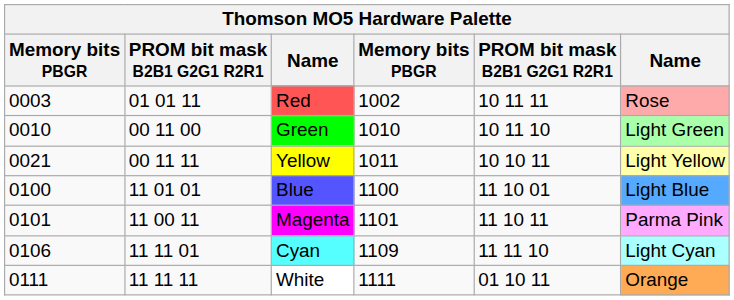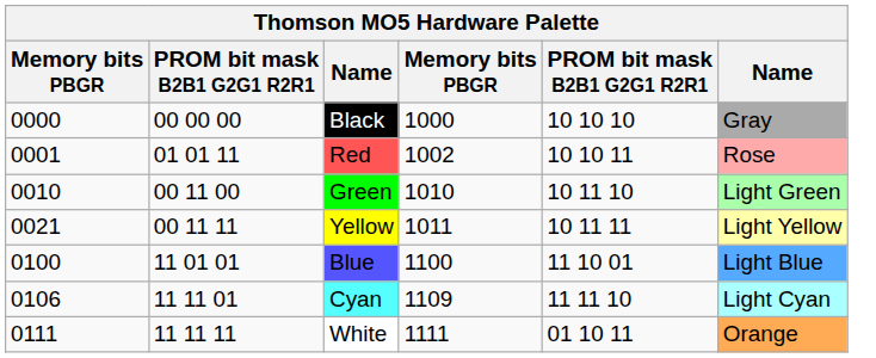 <table class="wikitable">
 <tr>
 <th colspan="6">Thomson MO5 Hardware Palette</th>
 </tr>
 <tr>
 <th>Memory bits<br><small>PBGR</small></th>
 <th>PROM bit mask<br><small>B2B1 G2G1 R2R1</small></th>
 <th>Name</th>
 <th>Memory bits<br><small>PBGR</small></th>
 <th>PROM bit mask<br><small>B2B1 G2G1 R2R1</small></th>
 <th>Name</th>
 </tr>
 <tr>
-<td>0003</td>
+<td>0000</td>
+<td>00 00 00</td>
+<td style="background-color:#000000; color:#ffffff;">Black</td>
+<td>1000</td>
+<td>10 10 10</td>
+<td style="background-color:#aaaaaa;">Gray</td>
+</tr>
+<tr>
+<td>0001</td>
 <td>01 01 11</td>
 <td style="background-color:#ff5555;">Red</td>
 <td>1002</td>
-<td>10 11 11</td>
+<td>10 10 11</td>
 <td style="background-color:#ffaaaa;">Rose</td>
 </tr>
 <tr>
 <td>0010</td>
 <td>00 11 00</td>
 <td style="background-color:#00ff00;">Green</td>
 <td>1010</td>
 <td>10 11 10</td>
 <td style="background-color:#aaffaa;">Light Green</td>
 </tr>
 <tr>
 <td>0021</td>
 <td>00 11 11</td>
 <td style="background-color:#ffff00;">Yellow</td>
 <td>1011</td>
-<td>10 10 11</td>
+<td>10 11 11</td>
 <td style="background-color:#ffffaa;">Light Yellow</td>
 </tr>
 <tr>
 <td>0100</td>
 <td>11 01 01</td>
 <td style="background-color:#5555ff;">Blue</td>
 <td>1100</td>
 <td>11 10 01</td>
 <td style="background-color:#55aaff;">Light Blue</td>
-</tr>
-<tr>
-<td>0101</td>
-<td>11 00 11</td>
-<td style="background-color:#ff00ff;">Magenta</td>
-<td>1101</td>
-<td>11 10 11</td>
-<td style="background-color:#ffaaff;">Parma Pink</td>
 </tr>
 <tr>
 <td>0106</td>
 <td>11 11 01</td>
 <td style="background-color:#55ffff;">Cyan</td>
 <td>1109</td>
 <td>11 11 10</td>
 <td style="background-color:#aaffff;">Light Cyan</td>
 </tr>
 <tr>
 <td>0111</td>
 <td>11 11 11</td>
 <td style="background-color:#ffffff;">White</td>
 <td>1111</td>
 <td>01 10 11</td>
 <td style="background-color:#ffaa55;">Orange</td>
 </tr>
 </table>
